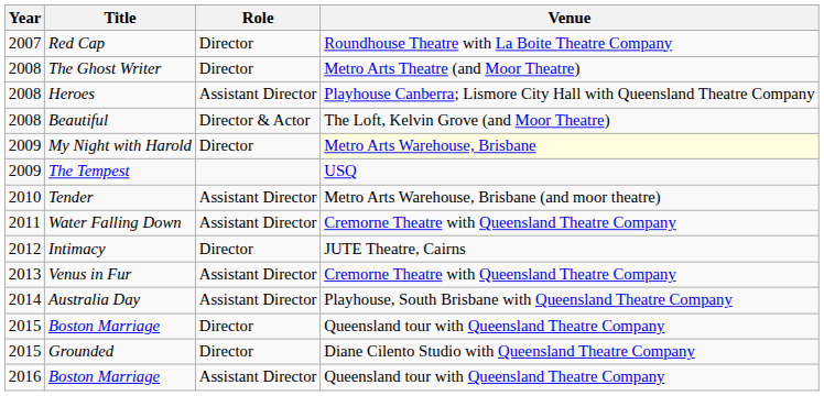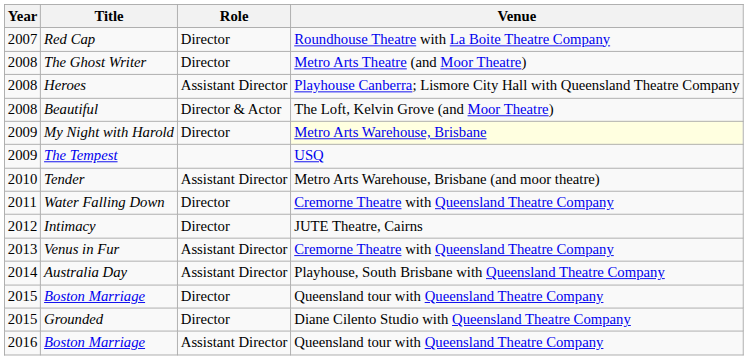 <table class="wikitable">
 <tr>
 <th>Year</th>
 <th>Title</th>
 <th>Role</th>
 <th>Venue</th>
 </tr>
 <tr>
 <td>2007</td>
 <td><em>Red Cap</em></td>
 <td>Director</td>
 <td><a href='#'>Roundhouse Theatre</a> with <a href='#'>La Boite Theatre Company</a></td>
 </tr>
 <tr>
 <td>2008</td>
 <td><em>The Ghost Writer</em></td>
 <td>Director</td>
 <td><a href='#'>Metro Arts Theatre</a> (and <a href='#'>Moor Theatre</a>)</td>
 </tr>
 <tr>
 <td>2008</td>
 <td><em>Heroes</em></td>
 <td>Assistant Director</td>
 <td><a href='#'>Playhouse Canberra</a>; Lismore City Hall with Queensland Theatre Company</td>
 </tr>
 <tr>
 <td>2008</td>
 <td><em>Beautiful</em></td>
 <td>Director & Actor</td>
 <td>The Loft, Kelvin Grove (and <a href='#'>Moor Theatre</a>)</td>
 </tr>
 <tr>
 <td>2009</td>
 <td><em>My Night with Harold</em></td>
 <td>Director</td>
 <td style="background: lightyellow;"><a href='#'>Metro Arts Warehouse, Brisbane</a></td>
 </tr>
 <tr>
 <td>2009</td>
 <td><em><a href='#'>The Tempest</a></em></td>
 <td></td>
 <td><a href='#'>USQ</a></td>
 </tr>
 <tr>
 <td>2010</td>
 <td><em>Tender</em></td>
 <td>Assistant Director</td>
 <td>Metro Arts Warehouse, Brisbane (and moor theatre)</td>
 </tr>
 <tr>
 <td>2011</td>
 <td><em>Water Falling Down</em></td>
-<td>Assistant Director</td>
+<td>Director</td>
 <td><a href='#'>Cremorne Theatre</a> with <a href='#'>Queensland Theatre Company</a></td>
 </tr>
 <tr>
 <td>2012</td>
 <td><em>Intimacy</em></td>
 <td>Director</td>
 <td>JUTE Theatre, Cairns</td>
 </tr>
 <tr>
 <td>2013</td>
 <td><em>Venus in Fur</em></td>
 <td>Assistant Director</td>
 <td><a href='#'>Cremorne Theatre</a> with <a href='#'>Queensland Theatre Company</a></td>
 </tr>
 <tr>
 <td>2014</td>
 <td><em>Australia Day</em></td>
 <td>Assistant Director</td>
 <td>Playhouse, South Brisbane with <a href='#'>Queensland Theatre Company</a></td>
 </tr>
 <tr>
 <td>2015</td>
 <td><em><a href='#'>Boston Marriage</a></em></td>
 <td>Director</td>
 <td>Queensland tour with <a href='#'>Queensland Theatre Company</a></td>
 </tr>
 <tr>
 <td>2015</td>
 <td><em>Grounded</em></td>
 <td>Director</td>
 <td>Diane Cilento Studio with <a href='#'>Queensland Theatre Company</a></td>
 </tr>
 <tr>
 <td>2016</td>
 <td><em><a href='#'>Boston Marriage</a></em></td>
 <td>Assistant Director</td>
 <td>Queensland tour with <a href='#'>Queensland Theatre Company</a></td>
 </tr>
 </table>
